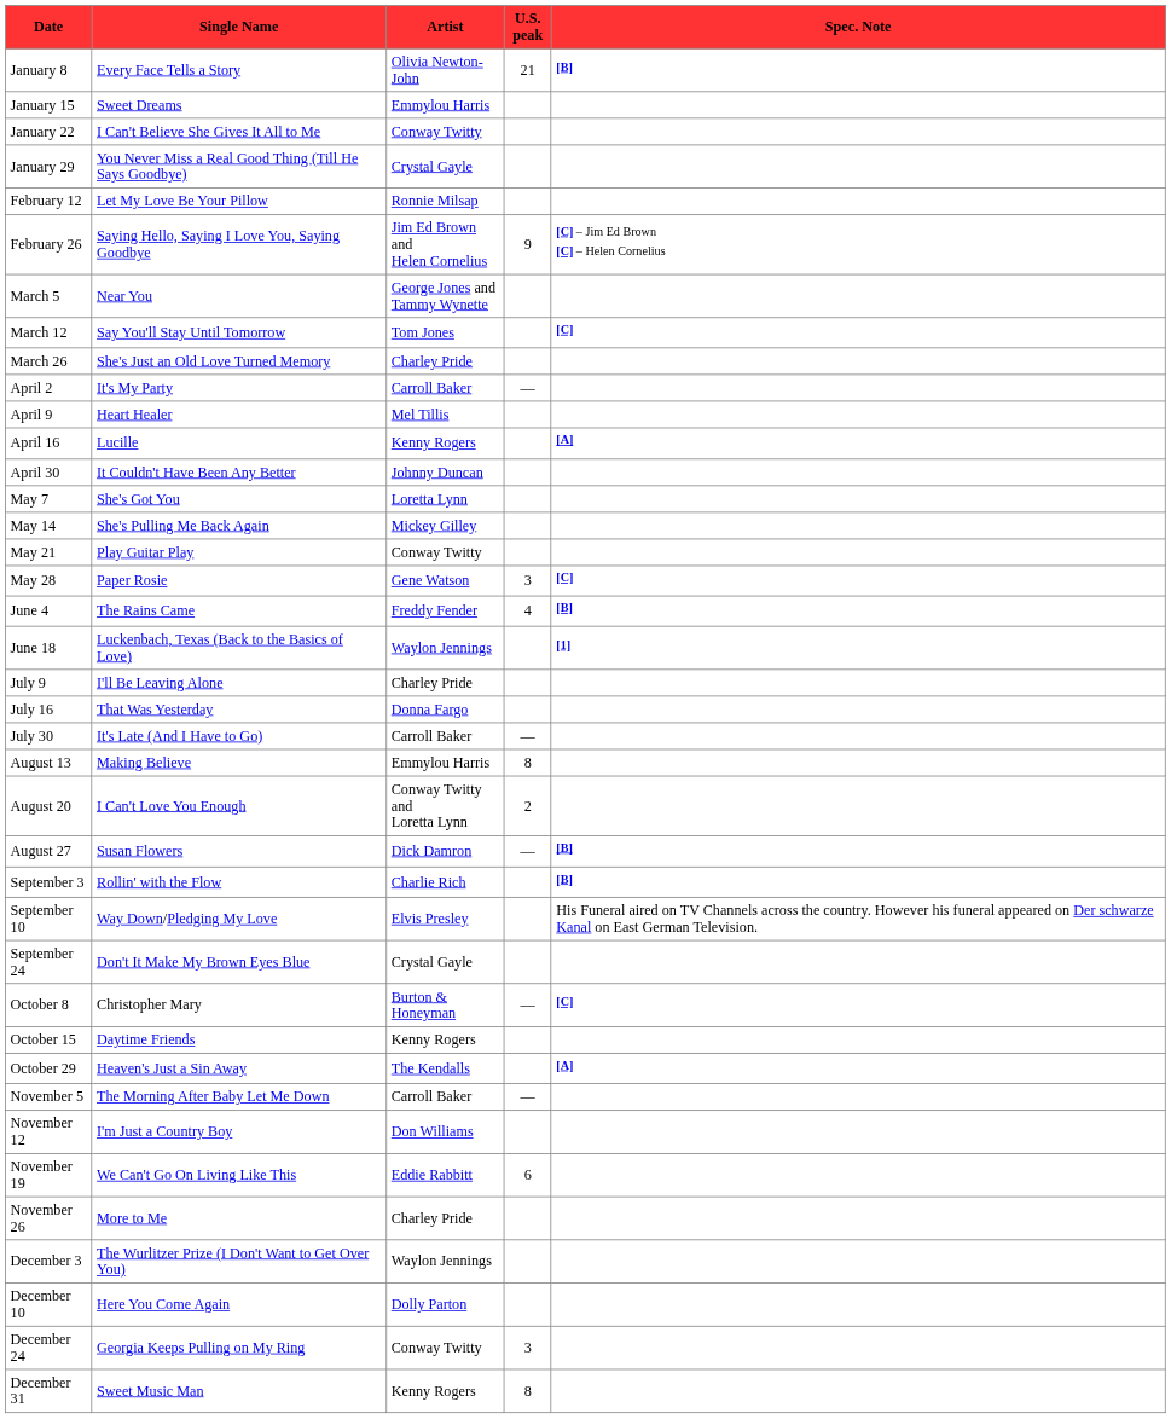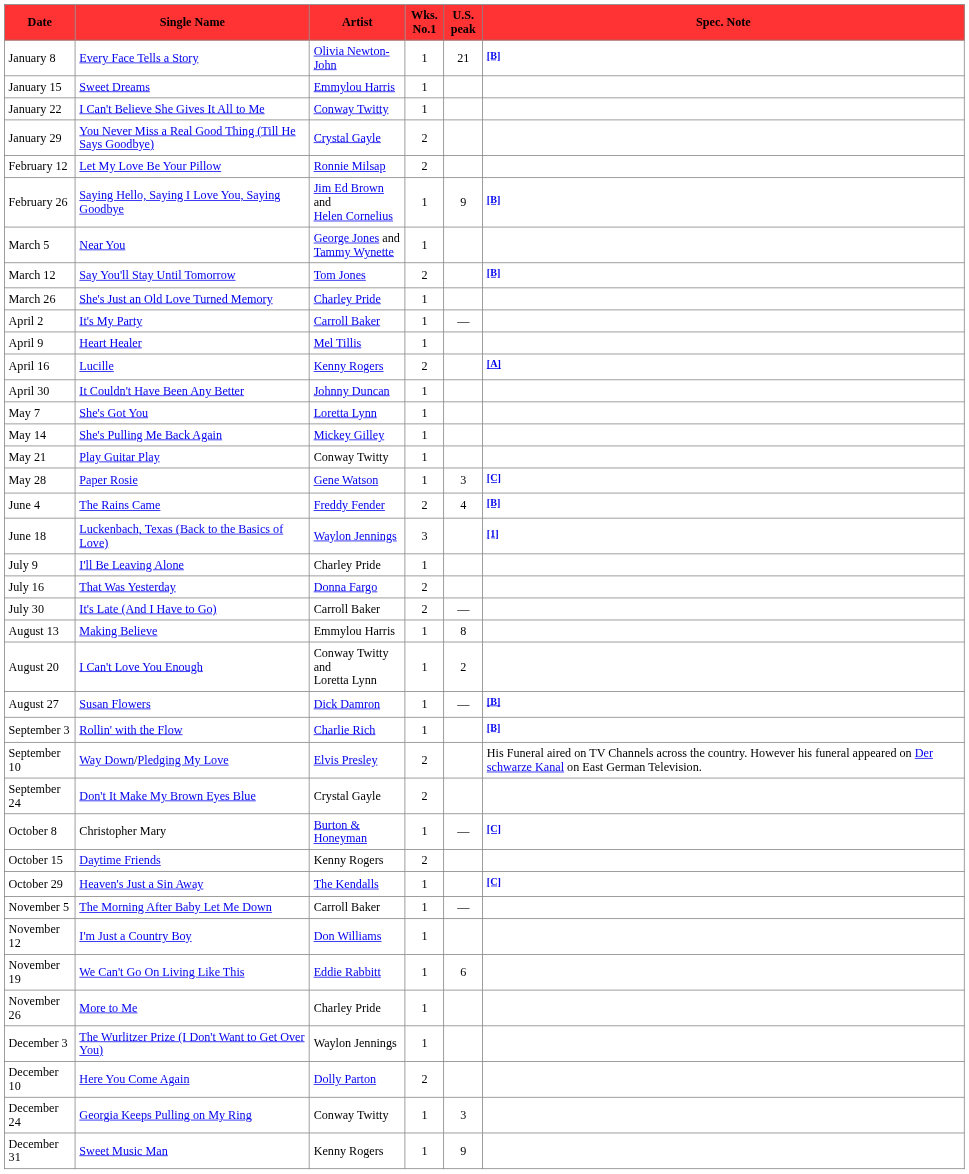 <table border="1" cellpadding="5" cellspacing="1" style="border-collapse: collapse">
 <tr style="background:#FF3333">
 <th>Date</th>
 <th>Single Name</th>
 <th>Artist</th>
+<th width="40">Wks. No.1</th>
 <th width="40">U.S. peak</th>
 <th>Spec. Note</th>
 </tr>
 <tr>
 <td>January 8</td>
 <td><a href='#'>Every Face Tells a Story</a></td>
 <td><a href='#'>Olivia Newton-John</a></td>
+<td align="center">1</td>
 <td align="center">21</td>
 <td><sup><a href='#'><strong>[B]</strong></a></sup></td>
 </tr>
 <tr>
 <td>January 15</td>
 <td><a href='#'>Sweet Dreams</a></td>
 <td><a href='#'>Emmylou Harris</a></td>
+<td align="center">1</td>
 <td></td>
 <td></td>
 </tr>
 <tr>
 <td>January 22</td>
 <td><a href='#'>I Can't Believe She Gives It All to Me</a></td>
 <td><a href='#'>Conway Twitty</a></td>
+<td align="center">1</td>
 <td></td>
 <td></td>
 </tr>
 <tr>
 <td>January 29</td>
 <td><a href='#'>You Never Miss a Real Good Thing (Till He Says Goodbye)</a></td>
 <td><a href='#'>Crystal Gayle</a></td>
+<td align="center">2</td>
 <td></td>
 <td></td>
 </tr>
 <tr>
 <td>February 12</td>
 <td><a href='#'>Let My Love Be Your Pillow</a></td>
 <td><a href='#'>Ronnie Milsap</a></td>
+<td align="center">2</td>
 <td></td>
 <td></td>
 </tr>
 <tr>
 <td>February 26</td>
 <td><a href='#'>Saying Hello, Saying I Love You, Saying Goodbye</a></td>
 <td><a href='#'>Jim Ed Brown</a> and<br><a href='#'>Helen Cornelius</a></td>
+<td align="center">1</td>
 <td align="center">9</td>
-<td><sup><a href='#'><strong>[C]</strong></a> – Jim Ed Brown</sup><br><sup><a href='#'><strong>[C]</strong></a> – Helen Cornelius</sup></td>
+<td><sup><a href='#'><strong>[B]</strong></a></sup></td>
 </tr>
 <tr>
 <td>March 5</td>
 <td><a href='#'>Near You</a></td>
 <td><a href='#'>George Jones</a> and<br><a href='#'>Tammy Wynette</a></td>
+<td align="center">1</td>
 <td></td>
 <td></td>
 </tr>
 <tr>
 <td>March 12</td>
 <td><a href='#'>Say You'll Stay Until Tomorrow</a></td>
 <td><a href='#'>Tom Jones</a></td>
+<td align="center">2</td>
 <td></td>
-<td><sup><a href='#'><strong>[C]</strong></a></sup></td>
+<td><sup><a href='#'><strong>[B]</strong></a></sup></td>
 </tr>
 <tr>
 <td>March 26</td>
 <td><a href='#'>She's Just an Old Love Turned Memory</a></td>
 <td><a href='#'>Charley Pride</a></td>
+<td align="center">1</td>
 <td></td>
 <td></td>
 </tr>
 <tr>
 <td>April 2</td>
 <td><a href='#'>It's My Party</a></td>
 <td><a href='#'>Carroll Baker</a></td>
+<td align="center">1</td>
 <td align="center">—</td>
 <td></td>
 </tr>
 <tr>
 <td>April 9</td>
 <td><a href='#'>Heart Healer</a></td>
 <td><a href='#'>Mel Tillis</a></td>
+<td align="center">1</td>
 <td></td>
 <td></td>
 </tr>
 <tr>
 <td>April 16</td>
 <td><a href='#'>Lucille</a></td>
 <td><a href='#'>Kenny Rogers</a></td>
+<td align="center">2</td>
 <td></td>
 <td><sup><a href='#'><strong>[A]</strong></a></sup></td>
 </tr>
 <tr>
 <td>April 30</td>
 <td><a href='#'>It Couldn't Have Been Any Better</a></td>
 <td><a href='#'>Johnny Duncan</a></td>
+<td align="center">1</td>
 <td></td>
 <td></td>
 </tr>
 <tr>
 <td>May 7</td>
 <td><a href='#'>She's Got You</a></td>
 <td><a href='#'>Loretta Lynn</a></td>
+<td align="center">1</td>
 <td></td>
 <td></td>
 </tr>
 <tr>
 <td>May 14</td>
 <td><a href='#'>She's Pulling Me Back Again</a></td>
 <td><a href='#'>Mickey Gilley</a></td>
+<td align="center">1</td>
 <td></td>
 <td></td>
 </tr>
 <tr>
 <td>May 21</td>
 <td><a href='#'>Play Guitar Play</a></td>
 <td>Conway Twitty</td>
+<td align="center">1</td>
 <td></td>
 <td></td>
 </tr>
 <tr>
 <td>May 28</td>
 <td><a href='#'>Paper Rosie</a></td>
 <td><a href='#'>Gene Watson</a></td>
+<td align="center">1</td>
 <td align="center">3</td>
 <td><sup><a href='#'><strong>[C]</strong></a></sup></td>
 </tr>
 <tr>
 <td>June 4</td>
 <td><a href='#'>The Rains Came</a></td>
 <td><a href='#'>Freddy Fender</a></td>
+<td align="center">2</td>
 <td align="center">4</td>
 <td><sup><a href='#'><strong>[B]</strong></a></sup></td>
 </tr>
 <tr>
 <td>June 18</td>
 <td><a href='#'>Luckenbach, Texas (Back to the Basics of Love)</a></td>
 <td><a href='#'>Waylon Jennings</a></td>
+<td align="center">3</td>
 <td></td>
 <td><sup><a href='#'><strong>[1]</strong></a></sup></td>
 </tr>
 <tr>
 <td>July 9</td>
 <td><a href='#'>I'll Be Leaving Alone</a></td>
 <td>Charley Pride</td>
+<td align="center">1</td>
 <td></td>
 <td></td>
 </tr>
 <tr>
 <td>July 16</td>
 <td><a href='#'>That Was Yesterday</a></td>
 <td><a href='#'>Donna Fargo</a></td>
+<td align="center">2</td>
 <td></td>
 <td></td>
 </tr>
 <tr>
 <td>July 30</td>
 <td><a href='#'>It's Late (And I Have to Go)</a></td>
 <td>Carroll Baker</td>
+<td align="center">2</td>
 <td align="center">—</td>
 <td></td>
 </tr>
 <tr>
 <td>August 13</td>
 <td><a href='#'>Making Believe</a></td>
 <td>Emmylou Harris</td>
+<td align="center">1</td>
 <td align="center">8</td>
 <td></td>
 </tr>
 <tr>
 <td>August 20</td>
 <td><a href='#'>I Can't Love You Enough</a></td>
 <td>Conway Twitty and<br>Loretta Lynn</td>
+<td align="center">1</td>
 <td align="center">2</td>
 <td></td>
 </tr>
 <tr>
 <td>August 27</td>
 <td><a href='#'>Susan Flowers</a></td>
 <td><a href='#'>Dick Damron</a></td>
+<td align="center">1</td>
 <td align="center">—</td>
 <td><sup><a href='#'><strong>[B]</strong></a></sup></td>
 </tr>
 <tr>
 <td>September 3</td>
 <td><a href='#'>Rollin' with the Flow</a></td>
 <td><a href='#'>Charlie Rich</a></td>
+<td align="center">1</td>
 <td></td>
 <td><sup><a href='#'><strong>[B]</strong></a></sup></td>
 </tr>
 <tr>
 <td>September 10</td>
 <td><a href='#'>Way Down</a>/<a href='#'>Pledging My Love</a></td>
 <td><a href='#'>Elvis Presley</a></td>
+<td align="center">2</td>
 <td></td>
 <td>His Funeral aired on TV Channels across the country. However his funeral appeared on <a href='#'>Der schwarze Kanal</a> on East German Television.</td>
 </tr>
 <tr>
 <td>September 24</td>
 <td><a href='#'>Don't It Make My Brown Eyes Blue</a></td>
 <td>Crystal Gayle</td>
+<td align="center">2</td>
 <td></td>
 <td></td>
 </tr>
 <tr>
 <td>October 8</td>
 <td>Christopher Mary</td>
 <td><a href='#'>Burton & Honeyman</a></td>
+<td align="center">1</td>
 <td align="center">—</td>
 <td><sup><a href='#'><strong>[C]</strong></a></sup></td>
 </tr>
 <tr>
 <td>October 15</td>
 <td><a href='#'>Daytime Friends</a></td>
 <td>Kenny Rogers</td>
+<td align="center">2</td>
 <td></td>
 <td></td>
 </tr>
 <tr>
 <td>October 29</td>
 <td><a href='#'>Heaven's Just a Sin Away</a></td>
 <td><a href='#'>The Kendalls</a></td>
+<td align="center">1</td>
 <td></td>
-<td><sup><a href='#'><strong>[A]</strong></a></sup></td>
+<td><sup><a href='#'><strong>[C]</strong></a></sup></td>
 </tr>
 <tr>
 <td>November 5</td>
 <td><a href='#'>The Morning After Baby Let Me Down</a></td>
 <td>Carroll Baker</td>
+<td align="center">1</td>
 <td align="center">—</td>
 <td></td>
 </tr>
 <tr>
 <td>November 12</td>
 <td><a href='#'>I'm Just a Country Boy</a></td>
 <td><a href='#'>Don Williams</a></td>
+<td align="center">1</td>
 <td></td>
 <td></td>
 </tr>
 <tr>
 <td>November 19</td>
 <td><a href='#'>We Can't Go On Living Like This</a></td>
 <td><a href='#'>Eddie Rabbitt</a></td>
+<td align="center">1</td>
 <td align="center">6</td>
 <td></td>
 </tr>
 <tr>
 <td>November 26</td>
 <td><a href='#'>More to Me</a></td>
 <td>Charley Pride</td>
+<td align="center">1</td>
 <td></td>
 <td></td>
 </tr>
 <tr>
 <td>December 3</td>
 <td><a href='#'>The Wurlitzer Prize (I Don't Want to Get Over You)</a></td>
 <td>Waylon Jennings</td>
+<td align="center">1</td>
 <td></td>
 <td></td>
 </tr>
 <tr>
 <td>December 10</td>
 <td><a href='#'>Here You Come Again</a></td>
 <td><a href='#'>Dolly Parton</a></td>
+<td align="center">2</td>
 <td></td>
 <td></td>
 </tr>
 <tr>
 <td>December 24</td>
 <td><a href='#'>Georgia Keeps Pulling on My Ring</a></td>
 <td>Conway Twitty</td>
+<td align="center">1</td>
 <td align="center">3</td>
 <td></td>
 </tr>
 <tr>
 <td>December 31</td>
 <td><a href='#'>Sweet Music Man</a></td>
 <td>Kenny Rogers</td>
-<td align="center">8</td>
+<td align="center">1</td>
+<td align="center">9</td>
 <td></td>
 </tr>
 </table>
